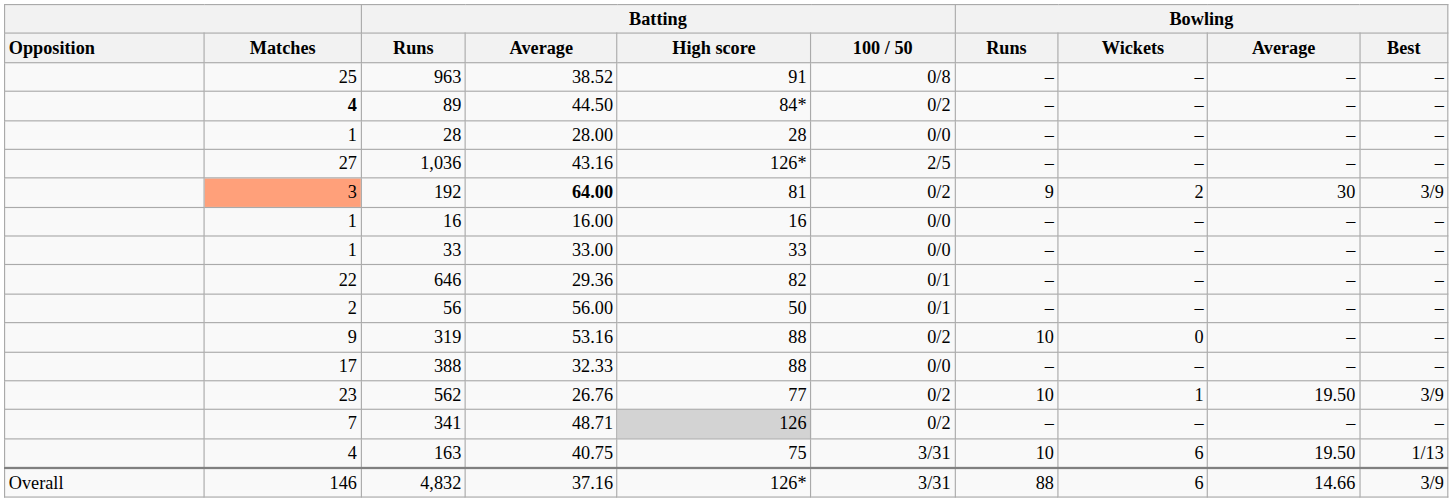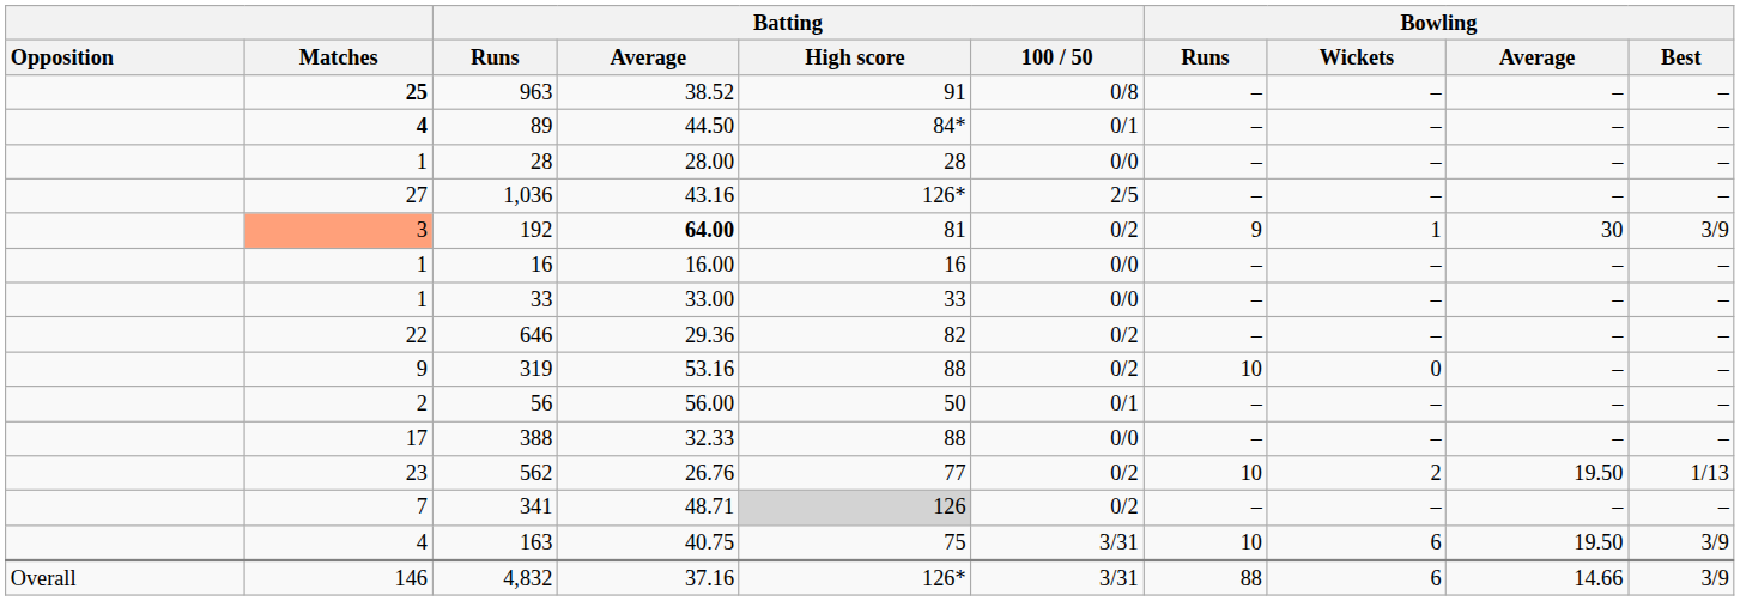 <table class="wikitable" style="width:80%;">
 <tr>
 <th colspan=2> </th>
 <th colspan=4>Batting</th>
 <th colspan=4>Bowling</th>
 </tr>
 <tr>
 <th style="text-align:left;">Opposition</th>
 <th>Matches</th>
 <th>Runs</th>
 <th>Average</th>
 <th>High score</th>
 <th>100 / 50</th>
 <th>Runs</th>
 <th>Wickets</th>
 <th>Average</th>
 <th>Best</th>
 </tr>
 <tr style="text-align:right;">
 <td style="text-align:left;"></td>
-<td>25</td>
+<td><strong>25</strong></td>
 <td>963</td>
 <td>38.52</td>
 <td>91</td>
 <td>0/8</td>
 <td>–</td>
 <td>–</td>
 <td>–</td>
 <td>–</td>
 </tr>
 <tr style="text-align:right;">
 <td style="text-align:left;"></td>
 <td><strong>4</strong></td>
 <td>89</td>
 <td>44.50</td>
 <td>84*</td>
-<td>0/2</td>
+<td>0/1</td>
 <td>–</td>
 <td>–</td>
 <td>–</td>
 <td>–</td>
 </tr>
 <tr style="text-align:right;">
 <td style="text-align:left;"></td>
 <td>1</td>
 <td>28</td>
 <td>28.00</td>
 <td>28</td>
 <td>0/0</td>
 <td>–</td>
 <td>–</td>
 <td>–</td>
 <td>–</td>
 </tr>
 <tr style="text-align:right;">
 <td style="text-align:left;"></td>
 <td>27</td>
 <td>1,036</td>
 <td>43.16</td>
 <td>126*</td>
 <td>2/5</td>
 <td>–</td>
 <td>–</td>
 <td>–</td>
 <td>–</td>
 </tr>
 <tr style="text-align:right;">
 <td style="text-align:left;"></td>
 <td style="background: lightsalmon;">3</td>
 <td>192</td>
 <td><strong>64.00</strong></td>
 <td>81</td>
 <td>0/2</td>
 <td>9</td>
-<td>2</td>
+<td>1</td>
 <td>30</td>
 <td>3/9</td>
 </tr>
 <tr style="text-align:right;">
 <td style="text-align:left;"></td>
 <td>1</td>
 <td>16</td>
 <td>16.00</td>
 <td>16</td>
 <td>0/0</td>
 <td>–</td>
 <td>–</td>
 <td>–</td>
 <td>–</td>
 </tr>
 <tr style="text-align:right;">
 <td style="text-align:left;"></td>
 <td>1</td>
 <td>33</td>
 <td>33.00</td>
 <td>33</td>
 <td>0/0</td>
 <td>–</td>
 <td>–</td>
 <td>–</td>
 <td>–</td>
 </tr>
 <tr style="text-align:right;">
 <td style="text-align:left;"></td>
 <td>22</td>
 <td>646</td>
 <td>29.36</td>
 <td>82</td>
-<td>0/1</td>
-<td>–</td>
-<td>–</td>
-<td>–</td>
-<td>–</td>
-</tr>
-<tr style="text-align:right;">
-<td style="text-align:left;"></td>
-<td>2</td>
-<td>56</td>
-<td>56.00</td>
-<td>50</td>
-<td>0/1</td>
+<td>0/2</td>
 <td>–</td>
 <td>–</td>
 <td>–</td>
 <td>–</td>
 </tr>
 <tr style="text-align:right;">
 <td style="text-align:left;"></td>
 <td>9</td>
 <td>319</td>
 <td>53.16</td>
 <td>88</td>
 <td>0/2</td>
 <td>10</td>
 <td>0</td>
+<td>–</td>
+<td>–</td>
+</tr>
+<tr style="text-align:right;">
+<td style="text-align:left;"></td>
+<td>2</td>
+<td>56</td>
+<td>56.00</td>
+<td>50</td>
+<td>0/1</td>
+<td>–</td>
+<td>–</td>
 <td>–</td>
 <td>–</td>
 </tr>
 <tr style="text-align:right;">
 <td style="text-align:left;"></td>
 <td>17</td>
 <td>388</td>
 <td>32.33</td>
 <td>88</td>
 <td>0/0</td>
 <td>–</td>
 <td>–</td>
 <td>–</td>
 <td>–</td>
 </tr>
 <tr style="text-align:right;">
 <td style="text-align:left;"></td>
 <td>23</td>
 <td>562</td>
 <td>26.76</td>
 <td>77</td>
 <td>0/2</td>
 <td>10</td>
-<td>1</td>
+<td>2</td>
 <td>19.50</td>
-<td>3/9</td>
+<td>1/13</td>
 </tr>
 <tr style="text-align:right;">
 <td style="text-align:left;"></td>
 <td>7</td>
 <td>341</td>
 <td>48.71</td>
 <td style="background: lightgrey;">126</td>
 <td>0/2</td>
 <td>–</td>
 <td>–</td>
 <td>–</td>
 <td>–</td>
 </tr>
 <tr style="text-align:right;">
 <td style="text-align:left;"></td>
 <td>4</td>
 <td>163</td>
 <td>40.75</td>
 <td>75</td>
 <td>3/31</td>
 <td>10</td>
 <td>6</td>
 <td>19.50</td>
-<td>1/13</td>
+<td>3/9</td>
 </tr>
 <tr style="text-align:right; border-top:solid 2px gray;">
 <td style="text-align:left;">Overall</td>
 <td>146</td>
 <td>4,832</td>
 <td>37.16</td>
 <td>126*</td>
 <td>3/31</td>
 <td>88</td>
 <td>6</td>
 <td>14.66</td>
 <td>3/9</td>
 </tr>
 </table>
